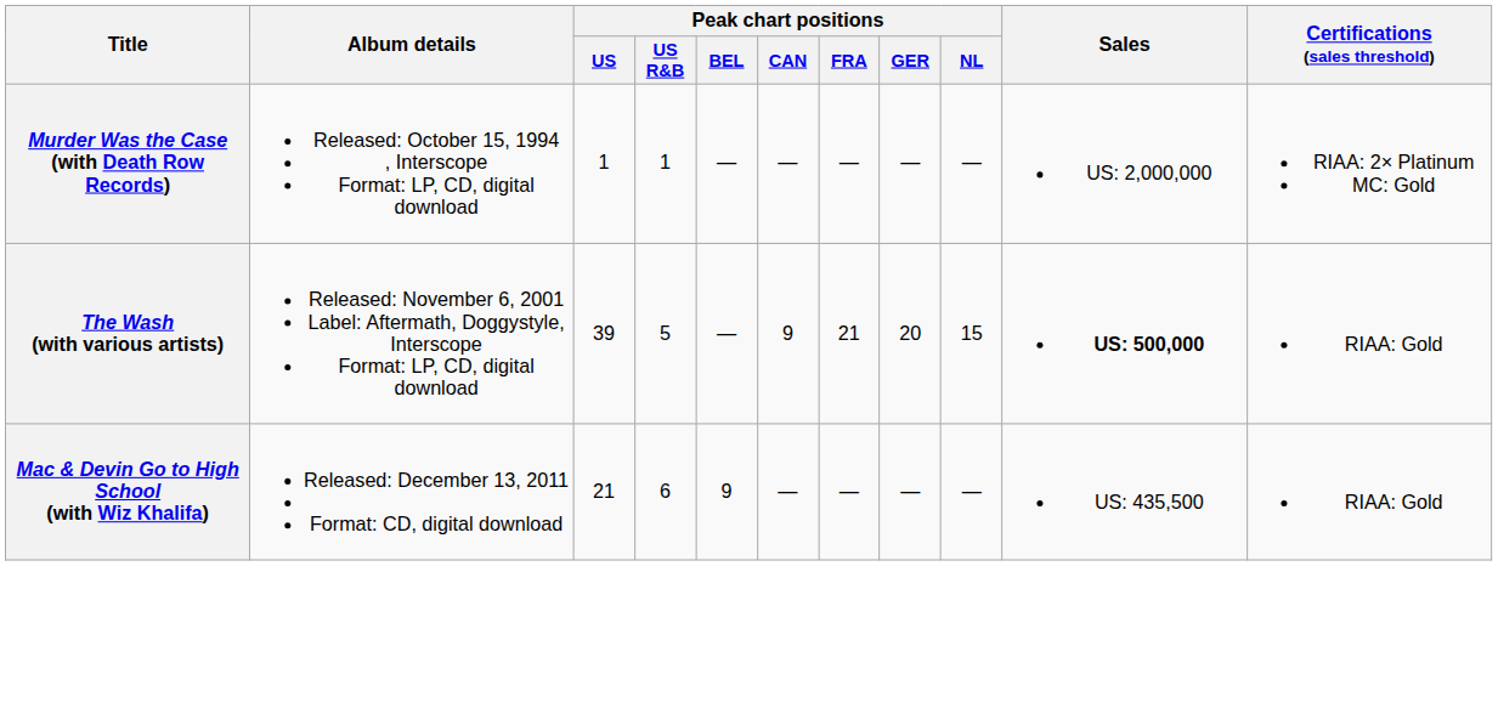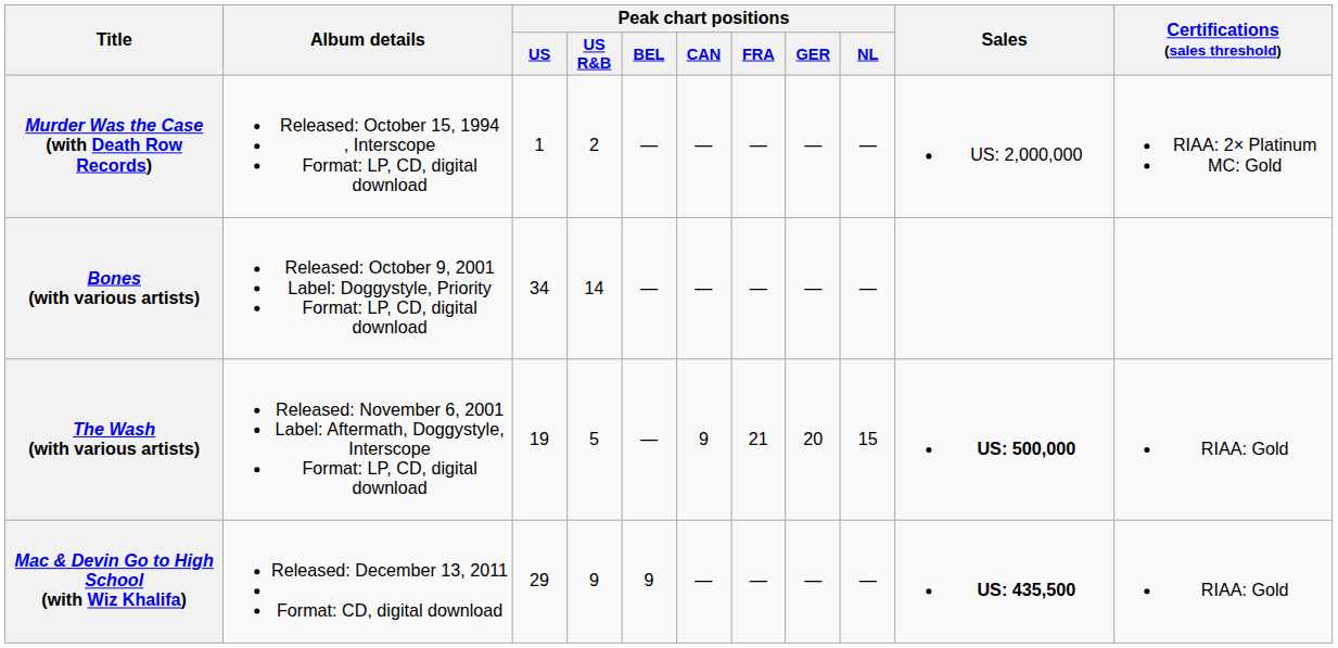 <table class="wikitable plainrowheaders" style="text-align:center;">
 <tr>
 <th scope="col" rowspan="2" style="width:12em;">Title</th>
 <th scope="col" rowspan="2" style="width:16em;">Album details</th>
 <th scope="col" colspan="7">Peak chart positions</th>
 <th scope="col" rowspan="2" style="width:12em;">Sales</th>
 <th scope="col" rowspan="2" style="width:12em;"><a href='#'>Certifications</a><br><small>(<a href='#'>sales threshold</a>)</small></th>
 </tr>
 <tr>
 <th scope="col" style="width:3em;font-size:90%;"><a href='#'>US</a><br></th>
 <th scope="col" style="width:3em;font-size:90%;"><a href='#'>US R&B</a><br></th>
 <th scope="col" style="width:3em;font-size:90%;"><a href='#'>BEL</a><br></th>
 <th scope="col" style="width:3em;font-size:90%;"><a href='#'>CAN</a><br></th>
 <th scope="col" style="width:3em;font-size:90%;"><a href='#'>FRA</a><br></th>
 <th scope="col" style="width:3em;font-size:90%;"><a href='#'>GER</a><br></th>
 <th scope="col" style="width:3em;font-size:90%;"><a href='#'>NL</a><br></th>
 </tr>
 <tr>
 <th scope="row"><em><a href='#'>Murder Was the Case</a></em><br><span>(with <a href='#'>Death Row Records</a>)</span></th>
 <td><br><ul><li>Released: October 15, 1994</li><li>, Interscope</li><li>Format: LP, CD, digital download</li></ul></td>
 <td>1</td>
-<td>1</td>
+<td>2</td>
 <td>—</td>
 <td>—</td>
 <td>—</td>
 <td>—</td>
 <td>—</td>
 <td><br><ul><li>US: 2,000,000</li></ul></td>
 <td><br><ul><li>RIAA: 2× Platinum</li><li>MC: Gold</li></ul></td>
 </tr>
 <tr>
+<th scope="row"><em><a href='#'>Bones</a></em><br><span>(with various artists)</span></th>
+<td><br><ul><li>Released: October 9, 2001</li><li>Label: Doggystyle, Priority</li><li>Format: LP, CD, digital download</li></ul></td>
+<td>34</td>
+<td>14</td>
+<td>—</td>
+<td>—</td>
+<td>—</td>
+<td>—</td>
+<td>—</td>
+<td></td>
+<td></td>
+</tr>
+<tr>
 <th scope="row"><em><a href='#'>The Wash</a></em><br><span>(with various artists)</span></th>
 <td><br><ul><li>Released: November 6, 2001</li><li>Label: Aftermath, Doggystyle, Interscope</li><li>Format: LP, CD, digital download</li></ul></td>
-<td>39</td>
+<td>19</td>
 <td>5</td>
 <td>—</td>
 <td>9</td>
 <td>21</td>
 <td>20</td>
 <td>15</td>
 <td><strong><br><ul><li>US: 500,000</li></ul></strong></td>
 <td><br><ul><li>RIAA: Gold</li></ul></td>
 </tr>
 <tr>
 <th scope="row"><em><a href='#'>Mac & Devin Go to High School</a></em><br><span>(with <a href='#'>Wiz Khalifa</a>)</span></th>
 <td><br><ul><li>Released: December 13, 2011</li><li></li><li>Format: CD, digital download</li></ul></td>
-<td>21</td>
-<td>6</td>
+<td>29</td>
+<td>9</td>
 <td>9</td>
 <td>—</td>
 <td>—</td>
 <td>—</td>
 <td>—</td>
-<td><br><ul><li>US: 435,500</li></ul></td>
+<td><strong><br><ul><li>US: 435,500</li></ul></strong></td>
 <td><br><ul><li>RIAA: Gold</li></ul></td>
 </tr>
 </table>
